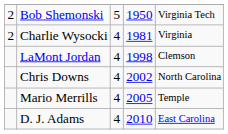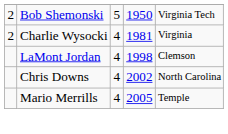 <table class="wikitable">
 <tr>
 </tr>
 <tr>
 <td>2</td>
 <td><a href='#'>Bob Shemonski</a></td>
 <td>5</td>
 <td><a href='#'>1950</a></td>
 <td style="font-size:80%;">Virginia Tech</td>
 </tr>
 <tr>
 <td>2</td>
 <td>Charlie Wysocki</td>
 <td>4</td>
 <td><a href='#'>1981</a></td>
 <td style="font-size:80%;">Virginia</td>
 </tr>
 <tr>
 <td></td>
 <td><a href='#'>LaMont Jordan</a></td>
 <td>4</td>
 <td><a href='#'>1998</a></td>
 <td style="font-size:80%;">Clemson</td>
 </tr>
 <tr>
 <td></td>
 <td>Chris Downs</td>
 <td>4</td>
 <td><a href='#'>2002</a></td>
 <td style="font-size:80%;">North Carolina</td>
 </tr>
 <tr>
 <td></td>
 <td>Mario Merrills</td>
 <td>4</td>
 <td><a href='#'>2005</a></td>
 <td style="font-size:80%;">Temple</td>
 </tr>
-<tr>
-<td></td>
-<td>D. J. Adams</td>
-<td>4</td>
-<td><a href='#'>2010</a></td>
-<td style="font-size:80%;"><a href='#'>East Carolina</a></td>
-</tr>
 </table>
